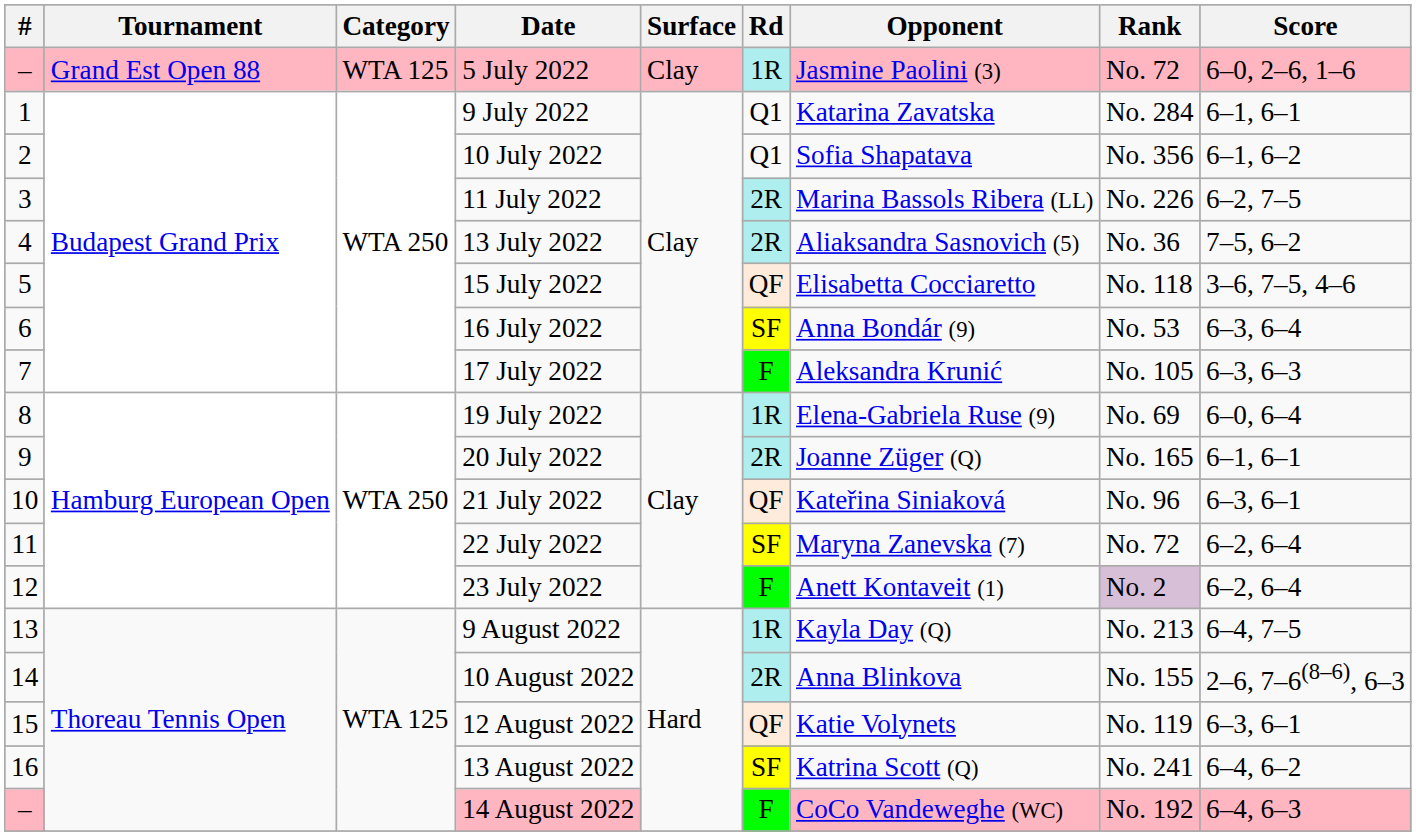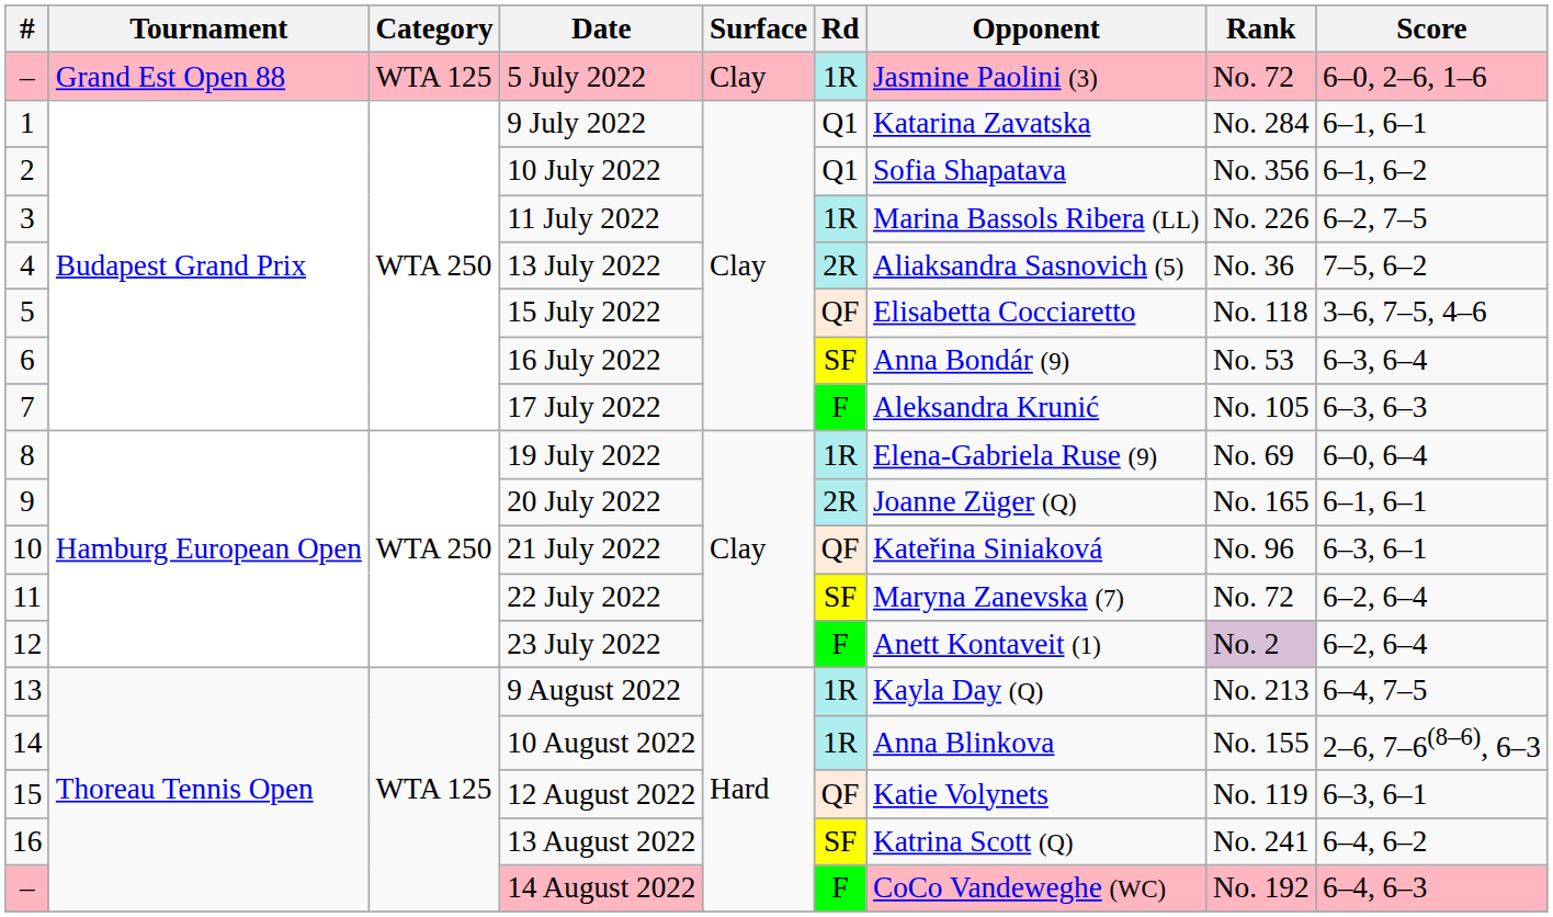 <table class="wikitable sortable">
 <tr>
 <th scope="col">#</th>
 <th scope="col">Tournament</th>
 <th scope="col">Category</th>
 <th scope="col">Date</th>
 <th scope="col">Surface</th>
 <th scope="col">Rd</th>
 <th scope="col">Opponent</th>
 <th scope="col">Rank</th>
 <th scope="col" class="unsortable">Score</th>
 </tr>
 <tr bgcolor=lightpink>
 <td align=center>–</td>
 <td><a href='#'>Grand Est Open 88</a></td>
 <td>WTA 125</td>
 <td>5 July 2022</td>
 <td>Clay</td>
 <td align=center style="background:#afeeee;">1R</td>
 <td> <a href='#'>Jasmine Paolini</a> <small>(3)</small></td>
 <td align=left>No. 72</td>
 <td>6–0, 2–6, 1–6</td>
 </tr>
 <tr>
 <td align=center>1</td>
 <td bgcolor=#fff rowspan=7><a href='#'>Budapest Grand Prix</a></td>
 <td bgcolor=#fff rowspan=7>WTA 250</td>
 <td>9 July 2022</td>
 <td rowspan=7>Clay</td>
 <td align=center>Q1</td>
 <td> <a href='#'>Katarina Zavatska</a></td>
 <td align=left>No. 284</td>
 <td>6–1, 6–1</td>
 </tr>
 <tr>
 <td align=center>2</td>
 <td>10 July 2022</td>
 <td align=center>Q1</td>
 <td> <a href='#'>Sofia Shapatava</a></td>
 <td align=left>No. 356</td>
 <td>6–1, 6–2</td>
 </tr>
 <tr>
 <td align=center>3</td>
 <td>11 July 2022</td>
-<td align=center style="background:#afeeee;">2R</td>
+<td align=center style="background:#afeeee;">1R</td>
 <td> <a href='#'>Marina Bassols Ribera</a> <small>(LL)</small></td>
 <td align=left>No. 226</td>
 <td>6–2, 7–5</td>
 </tr>
 <tr>
 <td align=center>4</td>
 <td>13 July 2022</td>
 <td align=center style="background:#afeeee;">2R</td>
 <td> <a href='#'>Aliaksandra Sasnovich</a> <small>(5)</small></td>
 <td align=left>No. 36</td>
 <td>7–5, 6–2</td>
 </tr>
 <tr>
 <td align=center>5</td>
 <td>15 July 2022</td>
 <td align=center style="background:#ffebdc;">QF</td>
 <td> <a href='#'>Elisabetta Cocciaretto</a></td>
 <td align=left>No. 118</td>
 <td>3–6, 7–5, 4–6</td>
 </tr>
 <tr>
 <td align=center>6</td>
 <td>16 July 2022</td>
 <td align=center style="background:yellow;">SF</td>
 <td> <a href='#'>Anna Bondár</a> <small>(9)</small></td>
 <td align=left>No. 53</td>
 <td>6–3, 6–4</td>
 </tr>
 <tr>
 <td align=center>7</td>
 <td>17 July 2022</td>
 <td align=center style="background:lime;">F</td>
 <td> <a href='#'>Aleksandra Krunić</a></td>
 <td align=left>No. 105</td>
 <td>6–3, 6–3</td>
 </tr>
 <tr>
 <td align=center>8</td>
 <td bgcolor=#fff rowspan=5><a href='#'>Hamburg European Open</a></td>
 <td bgcolor=#fff rowspan=5>WTA 250</td>
 <td>19 July 2022</td>
 <td rowspan=5>Clay</td>
 <td align=center style="background:#afeeee;">1R</td>
 <td> <a href='#'>Elena-Gabriela Ruse</a> <small>(9)</small></td>
 <td align=left>No. 69</td>
 <td>6–0, 6–4</td>
 </tr>
 <tr>
 <td align=center>9</td>
 <td>20 July 2022</td>
 <td align=center style="background:#afeeee;">2R</td>
 <td> <a href='#'>Joanne Züger</a> <small>(Q)</small></td>
 <td align=left>No. 165</td>
 <td>6–1, 6–1</td>
 </tr>
 <tr>
 <td align=center>10</td>
 <td>21 July 2022</td>
 <td align=center style="background:#ffebdc;">QF</td>
 <td> <a href='#'>Kateřina Siniaková</a></td>
 <td align=left>No. 96</td>
 <td>6–3, 6–1</td>
 </tr>
 <tr>
 <td align=center>11</td>
 <td>22 July 2022</td>
 <td align=center style="background:yellow;">SF</td>
 <td> <a href='#'>Maryna Zanevska</a> <small>(7)</small></td>
 <td align=left>No. 72</td>
 <td>6–2, 6–4</td>
 </tr>
 <tr>
 <td align=center>12</td>
 <td>23 July 2022</td>
 <td align=center style="background:lime;">F</td>
 <td> <a href='#'>Anett Kontaveit</a> <small>(1)</small></td>
 <td align=left bgcolor=thistle>No. 2</td>
 <td>6–2, 6–4</td>
 </tr>
 <tr>
 <td align=center>13</td>
 <td rowspan=5><a href='#'>Thoreau Tennis Open</a></td>
 <td rowspan=5>WTA 125</td>
 <td>9 August 2022</td>
 <td rowspan=5>Hard</td>
 <td align=center style="background:#afeeee;">1R</td>
 <td> <a href='#'>Kayla Day</a> <small>(Q)</small></td>
 <td align=left>No. 213</td>
 <td>6–4, 7–5</td>
 </tr>
 <tr>
 <td align=center>14</td>
 <td>10 August 2022</td>
-<td align=center style="background:#afeeee;">2R</td>
+<td align=center style="background:#afeeee;">1R</td>
 <td> <a href='#'>Anna Blinkova</a></td>
 <td align=left>No. 155</td>
 <td>2–6, 7–6<sup>(8–6)</sup>,  6–3</td>
 </tr>
 <tr>
 <td align=center>15</td>
 <td>12 August 2022</td>
 <td align=center style="background:#ffebdc;">QF</td>
 <td> <a href='#'>Katie Volynets</a></td>
 <td align=left>No. 119</td>
 <td>6–3, 6–1</td>
 </tr>
 <tr>
 <td align=center>16</td>
 <td>13 August 2022</td>
 <td align=center style="background:yellow;">SF</td>
 <td> <a href='#'>Katrina Scott</a> <small>(Q)</small></td>
 <td align=left>No. 241</td>
 <td>6–4, 6–2</td>
 </tr>
 <tr bgcolor=lightpink>
 <td align=center>–</td>
 <td>14 August 2022</td>
 <td align=center style="background:lime;">F</td>
 <td> <a href='#'>CoCo Vandeweghe</a> <small>(WC)</small></td>
 <td align=left>No. 192</td>
 <td>6–4, 6–3</td>
 </tr>
 </table>
